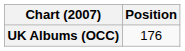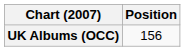 <table class="wikitable plainrowheaders" style="text-align:center">
 <tr>
 <th scope="col">Chart (2007)</th>
 <th scope="col">Position</th>
 </tr>
 <tr>
 <th scope="row">UK Albums (OCC)</th>
-<td>176</td>
+<td>156</td>
 </tr>
 </table>
